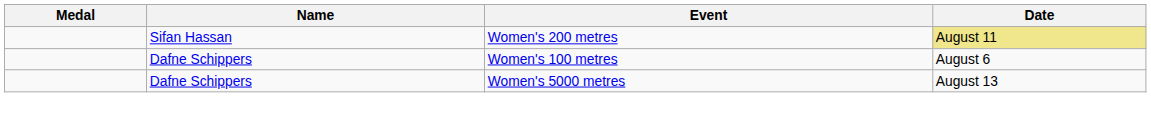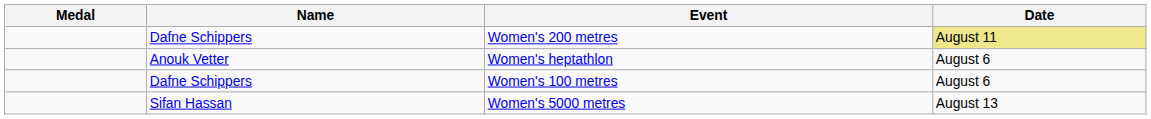 <table class="wikitable" style="font-size:90%" width=60%>
 <tr>
 <th>Medal</th>
 <th>Name</th>
 <th>Event</th>
 <th>Date</th>
 </tr>
 <tr>
 <td></td>
-<td><a href='#'>Sifan Hassan</a></td>
+<td><a href='#'>Dafne Schippers</a></td>
 <td><a href='#'>Women's 200 metres</a></td>
 <td style="background: khaki;">August 11</td>
+</tr>
+<tr>
+<td></td>
+<td><a href='#'>Anouk Vetter</a></td>
+<td><a href='#'>Women's heptathlon</a></td>
+<td>August 6</td>
 </tr>
 <tr>
 <td></td>
 <td><a href='#'>Dafne Schippers</a></td>
 <td><a href='#'>Women's 100 metres</a></td>
 <td>August 6</td>
 </tr>
 <tr>
 <td></td>
-<td><a href='#'>Dafne Schippers</a></td>
+<td><a href='#'>Sifan Hassan</a></td>
 <td><a href='#'>Women's 5000 metres</a></td>
 <td>August 13</td>
 </tr>
 </table>
